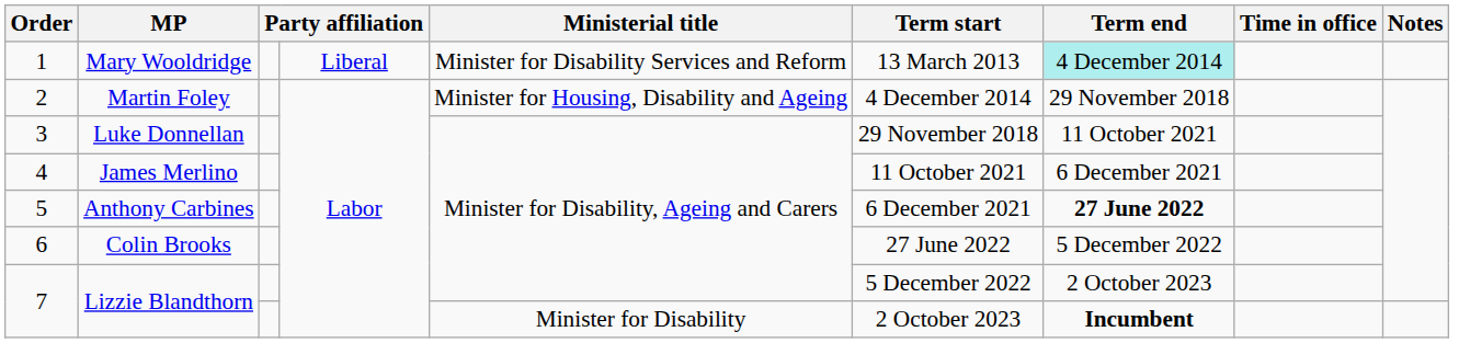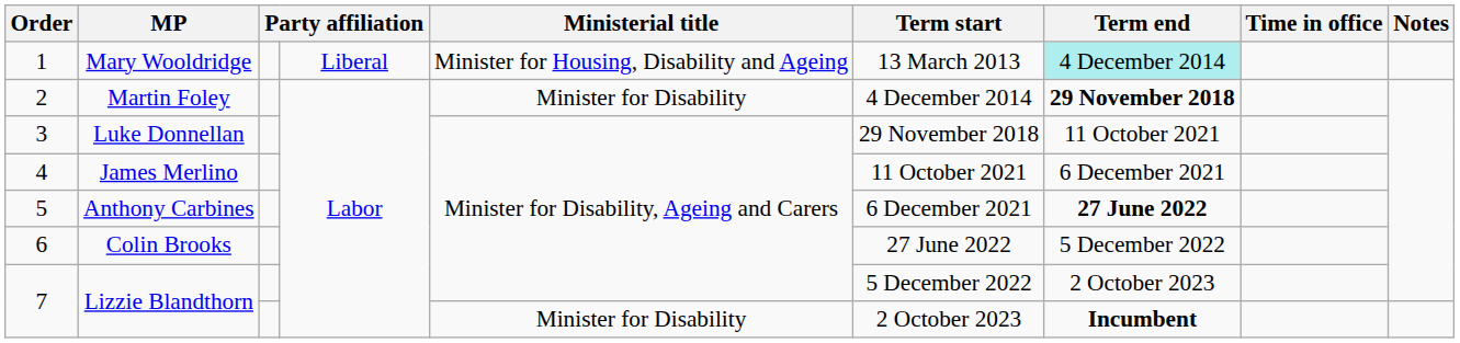 <table class="wikitable" style="text-align:center">
 <tr>
 <th>Order</th>
 <th>MP</th>
 <th colspan="2">Party affiliation</th>
 <th>Ministerial title</th>
 <th>Term start</th>
 <th>Term end</th>
 <th>Time in office</th>
 <th>Notes</th>
 </tr>
 <tr>
 <td>1</td>
 <td><a href='#'>Mary Wooldridge</a> </td>
 <td></td>
 <td><a href='#'>Liberal</a></td>
-<td>Minister for Disability Services and Reform</td>
+<td>Minister for <a href='#'>Housing</a>, Disability and <a href='#'>Ageing</a></td>
 <td>13 March 2013</td>
 <td style="background: paleturquoise;">4 December 2014</td>
 <td></td>
 <td></td>
 </tr>
 <tr>
 <td>2</td>
 <td><a href='#'>Martin Foley</a> </td>
 <td></td>
 <td rowspan="7"><a href='#'>Labor</a></td>
-<td>Minister for <a href='#'>Housing</a>, Disability and <a href='#'>Ageing</a></td>
+<td>Minister for Disability</td>
 <td>4 December 2014</td>
-<td>29 November 2018</td>
+<td><strong>29 November 2018</strong></td>
 <td></td>
 <td rowspan="6"></td>
 </tr>
 <tr>
 <td>3</td>
 <td><a href='#'>Luke Donnellan</a> </td>
 <td></td>
 <td rowspan="5">Minister for Disability, <a href='#'>Ageing</a> and Carers</td>
 <td>29 November 2018</td>
 <td>11 October 2021</td>
 <td></td>
 </tr>
 <tr>
 <td>4</td>
 <td><a href='#'>James Merlino</a> </td>
 <td></td>
 <td>11 October 2021</td>
 <td>6 December 2021</td>
 <td></td>
 </tr>
 <tr>
 <td>5</td>
 <td><a href='#'>Anthony Carbines</a> </td>
 <td></td>
 <td>6 December 2021</td>
 <td><strong>27 June 2022</strong></td>
 <td></td>
 </tr>
 <tr>
 <td>6</td>
 <td><a href='#'>Colin Brooks</a> </td>
 <td></td>
 <td>27 June 2022</td>
 <td>5 December 2022</td>
 <td></td>
 </tr>
 <tr>
 <td rowspan="2">7</td>
 <td rowspan="2"><a href='#'>Lizzie Blandthorn</a> </td>
 <td></td>
 <td>5 December 2022</td>
 <td>2 October 2023</td>
 <td></td>
 </tr>
 <tr>
 <td></td>
 <td>Minister for Disability</td>
 <td>2 October 2023</td>
 <td><strong>Incumbent</strong></td>
 <td></td>
 <td></td>
 </tr>
 </table>
